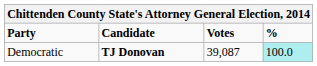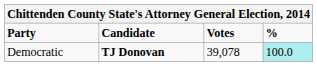 <table class="wikitable">
 <tr>
 <th colspan="4">Chittenden County State's Attorney General Election, 2014</th>
 </tr>
 <tr>
 <td><strong>Party</strong></td>
 <td><strong>Candidate</strong></td>
 <td><strong>Votes</strong></td>
 <td><strong>%</strong></td>
 </tr>
 <tr>
 <td>Democratic</td>
 <td><strong>TJ Donovan</strong></td>
-<td>39,087</td>
+<td>39,078</td>
 <td style="background: paleturquoise;">100.0</td>
 </tr>
 </table>
